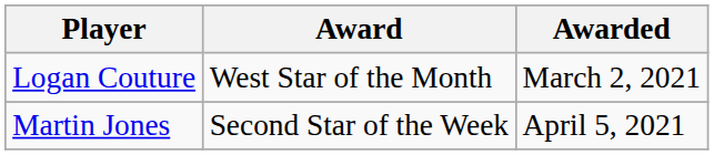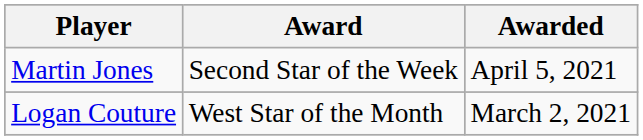 <table class="wikitable sortable">
 <tr>
 <th>Player</th>
 <th>Award</th>
 <th>Awarded</th>
 </tr>
 <tr>
+<td><a href='#'>Martin Jones</a></td>
+<td>Second Star of the Week</td>
+<td>April 5, 2021</td>
+</tr>
+<tr>
 <td><a href='#'>Logan Couture</a></td>
 <td>West Star of the Month</td>
 <td>March 2, 2021</td>
 </tr>
-<tr>
-<td><a href='#'>Martin Jones</a></td>
-<td>Second Star of the Week</td>
-<td>April 5, 2021</td>
-</tr>
 </table>
